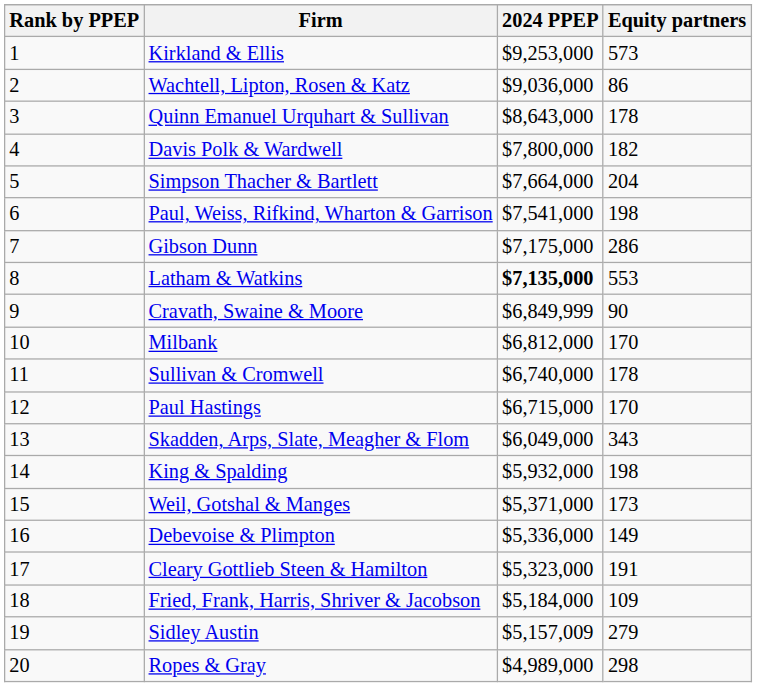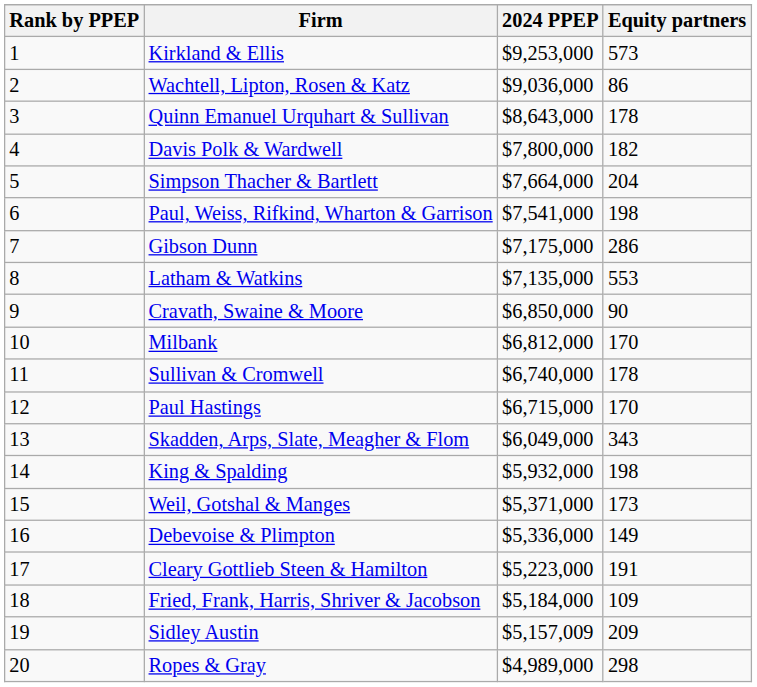 <table class="wikitable sortable">
 <tr>
 </tr>
 <tr>
 <th>Rank by PPEP</th>
 <th>Firm</th>
 <th>2024 PPEP</th>
 <th>Equity partners</th>
 </tr>
 <tr>
 <td>1</td>
 <td><a href='#'>Kirkland & Ellis</a></td>
 <td>$9,253,000</td>
 <td>573</td>
 </tr>
 <tr>
 <td>2</td>
 <td><a href='#'>Wachtell, Lipton, Rosen & Katz</a></td>
 <td>$9,036,000</td>
 <td>86</td>
 </tr>
 <tr>
 <td>3</td>
 <td><a href='#'>Quinn Emanuel Urquhart & Sullivan</a></td>
 <td>$8,643,000</td>
 <td>178</td>
 </tr>
 <tr>
 <td>4</td>
 <td><a href='#'>Davis Polk & Wardwell</a></td>
 <td>$7,800,000</td>
 <td>182</td>
 </tr>
 <tr>
 <td>5</td>
 <td><a href='#'>Simpson Thacher & Bartlett</a></td>
 <td>$7,664,000</td>
 <td>204</td>
 </tr>
 <tr>
 <td>6</td>
 <td><a href='#'>Paul, Weiss, Rifkind, Wharton & Garrison</a></td>
 <td>$7,541,000</td>
 <td>198</td>
 </tr>
 <tr>
 <td>7</td>
 <td><a href='#'>Gibson Dunn</a></td>
 <td>$7,175,000</td>
 <td>286</td>
 </tr>
 <tr>
 <td>8</td>
 <td><a href='#'>Latham & Watkins</a></td>
-<td><strong>$7,135,000</strong></td>
+<td>$7,135,000</td>
 <td>553</td>
 </tr>
 <tr>
 <td>9</td>
 <td><a href='#'>Cravath, Swaine & Moore</a></td>
-<td>$6,849,999</td>
+<td>$6,850,000</td>
 <td>90</td>
 </tr>
 <tr>
 <td>10</td>
 <td><a href='#'>Milbank</a></td>
 <td>$6,812,000</td>
 <td>170</td>
 </tr>
 <tr>
 <td>11</td>
 <td><a href='#'>Sullivan & Cromwell</a></td>
 <td>$6,740,000</td>
 <td>178</td>
 </tr>
 <tr>
 <td>12</td>
 <td><a href='#'>Paul Hastings</a></td>
 <td>$6,715,000</td>
 <td>170</td>
 </tr>
 <tr>
 <td>13</td>
 <td><a href='#'>Skadden, Arps, Slate, Meagher & Flom</a></td>
 <td>$6,049,000</td>
 <td>343</td>
 </tr>
 <tr>
 <td>14</td>
 <td><a href='#'>King & Spalding</a></td>
 <td>$5,932,000</td>
 <td>198</td>
 </tr>
 <tr>
 <td>15</td>
 <td><a href='#'>Weil, Gotshal & Manges</a></td>
 <td>$5,371,000</td>
 <td>173</td>
 </tr>
 <tr>
 <td>16</td>
 <td><a href='#'>Debevoise & Plimpton</a></td>
 <td>$5,336,000</td>
 <td>149</td>
 </tr>
 <tr>
 <td>17</td>
 <td><a href='#'>Cleary Gottlieb Steen & Hamilton</a></td>
-<td>$5,323,000</td>
+<td>$5,223,000</td>
 <td>191</td>
 </tr>
 <tr>
 <td>18</td>
 <td><a href='#'>Fried, Frank, Harris, Shriver & Jacobson</a></td>
 <td>$5,184,000</td>
 <td>109</td>
 </tr>
 <tr>
 <td>19</td>
 <td><a href='#'>Sidley Austin</a></td>
 <td>$5,157,009</td>
-<td>279</td>
+<td>209</td>
 </tr>
 <tr>
 <td>20</td>
 <td><a href='#'>Ropes & Gray</a></td>
 <td>$4,989,000</td>
 <td>298</td>
 </tr>
 </table>
